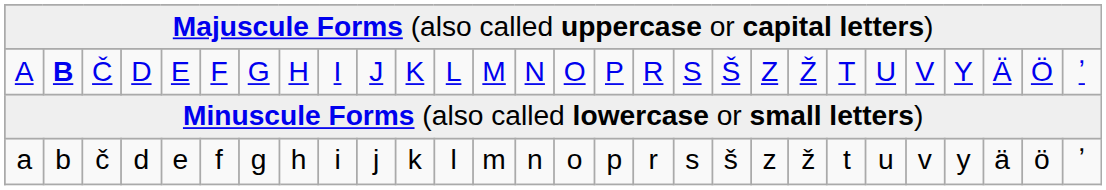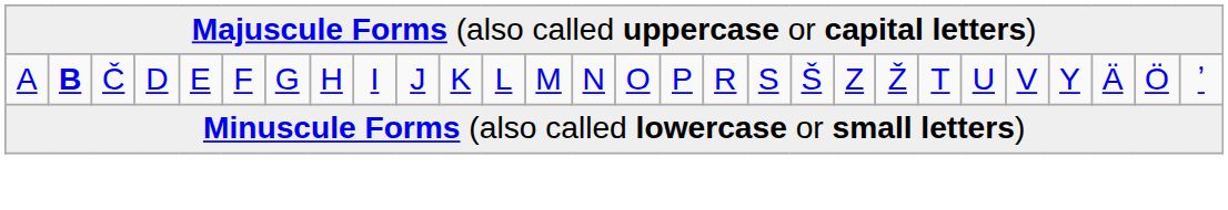 <table class="wikitable" style="margin:1em auto">
 <tr>
 <td colspan="28" style="background:#efefef; text-align:center;"><strong><a href='#'>Majuscule Forms</a></strong> (also called <strong>uppercase</strong> or <strong>capital letters</strong>)</td>
 </tr>
 <tr style="text-align:center;">
 <td style="width:3%; "><a href='#'>A</a></td>
 <td style="width:3%; text-align:center;"><strong><a href='#'>B</a></strong></td>
 <td style="width:3%; text-align:center;"><a href='#'>Č</a></td>
 <td style="width:3%; text-align:center;"><a href='#'>D</a></td>
 <td style="width:3%; text-align:center;"><a href='#'>E</a></td>
 <td style="width:3%; text-align:center;"><a href='#'>F</a></td>
 <td style="width:3%; text-align:center;"><a href='#'>G</a></td>
 <td style="width:3%; text-align:center;"><a href='#'>H</a></td>
 <td style="width:3%; text-align:center;"><a href='#'>I</a></td>
 <td style="width:3%; text-align:center;"><a href='#'>J</a></td>
 <td style="width:3%; text-align:center;"><a href='#'>K</a></td>
 <td style="width:3%; text-align:center;"><a href='#'>L</a></td>
 <td style="width:3%; text-align:center;"><a href='#'>M</a></td>
 <td style="width:3%; text-align:center;"><a href='#'>N</a></td>
 <td style="width:3%; text-align:center;"><a href='#'>O</a></td>
 <td style="width:3%; text-align:center;"><a href='#'>P</a></td>
 <td style="width:3%; text-align:center;"><a href='#'>R</a></td>
 <td style="width:3%; text-align:center;"><a href='#'>S</a></td>
 <td style="width:3%; text-align:center;"><a href='#'>Š</a></td>
 <td style="width:3%; text-align:center;"><a href='#'>Z</a></td>
 <td style="width:3%; text-align:center;"><a href='#'>Ž</a></td>
 <td style="width:3%; text-align:center;"><a href='#'>T</a></td>
 <td style="width:3%; text-align:center;"><a href='#'>U</a></td>
 <td style="width:3%; text-align:center;"><a href='#'>V</a></td>
 <td style="width:3%; text-align:center;"><a href='#'>Y</a></td>
 <td style="width:3%; text-align:center;"><a href='#'>Ä</a></td>
 <td style="width:3%; text-align:center;"><a href='#'>Ö</a></td>
 <td style="width:3%; text-align:center;"><a href='#'>ʼ</a></td>
 </tr>
 <tr>
 <td colspan="28" style="background:#efefef; text-align:center;"><strong><a href='#'>Minuscule Forms</a></strong> (also called <strong>lowercase</strong> or <strong>small letters</strong>)</td>
 </tr>
-<tr style="text-align:center;">
-<td>a</td>
-<td style="text-align:center;">b</td>
-<td style="text-align:center;">č</td>
-<td style="text-align:center;">d</td>
-<td style="text-align:center;">e</td>
-<td style="text-align:center;">f</td>
-<td style="text-align:center;">g</td>
-<td style="text-align:center;">h</td>
-<td style="text-align:center;">i</td>
-<td style="text-align:center;">j</td>
-<td style="text-align:center;">k</td>
-<td style="text-align:center;">l</td>
-<td style="text-align:center;">m</td>
-<td style="text-align:center;">n</td>
-<td style="text-align:center;">o</td>
-<td style="text-align:center;">p</td>
-<td style="text-align:center;">r</td>
-<td style="text-align:center;">s</td>
-<td style="text-align:center;">š</td>
-<td style="text-align:center;">z</td>
-<td style="text-align:center;">ž</td>
-<td style="text-align:center;">t</td>
-<td style="text-align:center;">u</td>
-<td style="text-align:center;">v</td>
-<td style="text-align:center;">y</td>
-<td style="text-align:center;">ä</td>
-<td style="text-align:center;">ö</td>
-<td style="text-align:center;">ʼ</td>
-</tr>
 </table>
